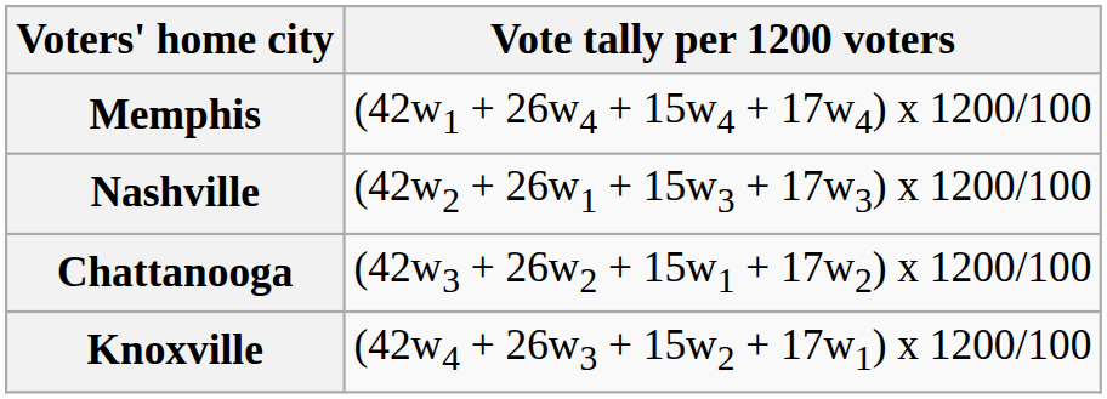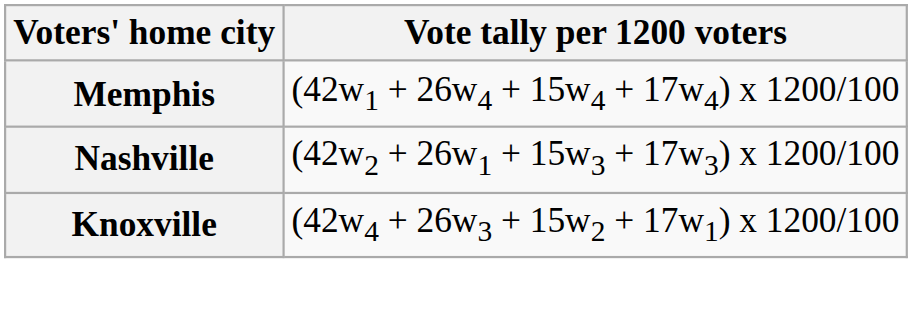 <table class="wikitable">
 <tr>
 <th>Voters' home city</th>
 <th>Vote tally per 1200 voters</th>
 </tr>
 <tr>
 <th>Memphis</th>
 <td>(42w<sub>1</sub> + 26w<sub>4</sub> + 15w<sub>4</sub> + 17w<sub>4</sub>) x 1200/100</td>
 </tr>
 <tr>
 <th>Nashville</th>
 <td>(42w<sub>2</sub> + 26w<sub>1</sub> + 15w<sub>3</sub> + 17w<sub>3</sub>) x 1200/100</td>
 </tr>
 <tr>
-<th>Chattanooga</th>
-<td>(42w<sub>3</sub> + 26w<sub>2</sub> + 15w<sub>1</sub> + 17w<sub>2</sub>) x 1200/100</td>
-</tr>
-<tr>
 <th>Knoxville</th>
 <td>(42w<sub>4</sub> + 26w<sub>3</sub> + 15w<sub>2</sub> + 17w<sub>1</sub>) x 1200/100</td>
 </tr>
 </table>
